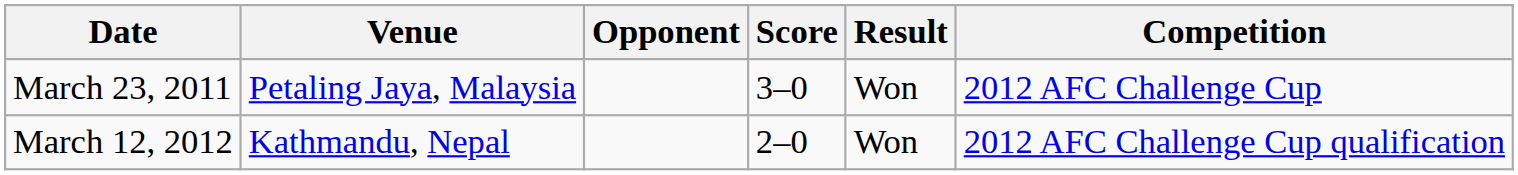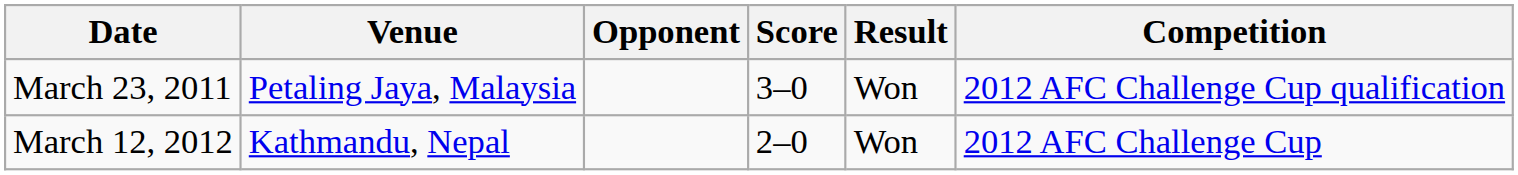 <table class="wikitable">
 <tr>
 <th>Date</th>
 <th>Venue</th>
 <th>Opponent</th>
 <th>Score</th>
 <th>Result</th>
 <th>Competition</th>
 </tr>
 <tr>
 <td>March 23, 2011</td>
 <td><a href='#'>Petaling Jaya</a>, <a href='#'>Malaysia</a></td>
 <td></td>
 <td>3–0</td>
 <td>Won</td>
-<td><a href='#'>2012 AFC Challenge Cup</a></td>
+<td><a href='#'>2012 AFC Challenge Cup qualification</a></td>
 </tr>
 <tr>
 <td>March 12, 2012</td>
 <td><a href='#'>Kathmandu</a>, <a href='#'>Nepal</a></td>
 <td></td>
 <td>2–0</td>
 <td>Won</td>
-<td><a href='#'>2012 AFC Challenge Cup qualification</a></td>
+<td><a href='#'>2012 AFC Challenge Cup</a></td>
 </tr>
 </table>
